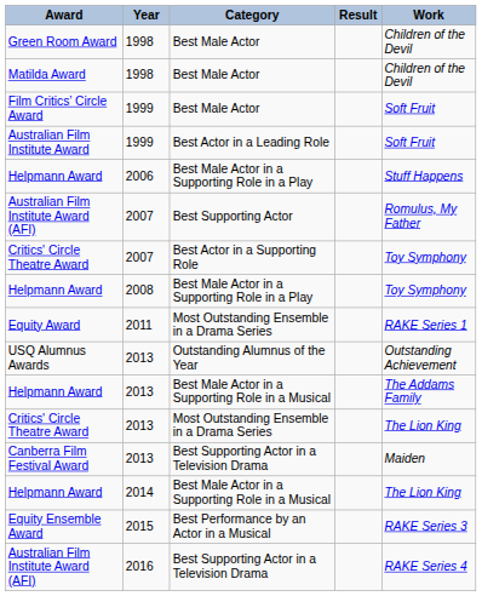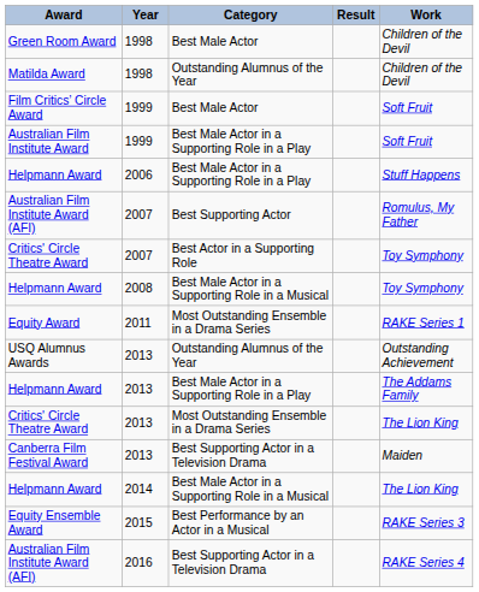 <table class="wikitable" style=" style="font-size:90%; width:75%">
 <tr bgcolor="#B0C4DE" align="center">
 <th style="background:#B0C4DE; width:25%;">Award</th>
 <th style="background:#B0C4DE; width:10%;">Year</th>
 <th style="background:#B0C4DE; width:35%;">Category</th>
 <th style="background:#B0C4DE; width:10%;">Result</th>
 <th style="background:#B0C4DE; width:20%;">Work</th>
 </tr>
 <tr>
 <td><a href='#'>Green Room Award</a></td>
 <td>1998</td>
 <td>Best Male Actor</td>
 <td></td>
 <td><em>Children of the Devil</em></td>
 </tr>
 <tr>
 <td><a href='#'>Matilda Award</a></td>
 <td>1998</td>
-<td>Best Male Actor</td>
+<td>Outstanding Alumnus of the Year</td>
 <td></td>
 <td><em>Children of the Devil</em></td>
 </tr>
 <tr>
 <td><a href='#'>Film Critics’ Circle Award</a></td>
 <td>1999</td>
 <td>Best Male Actor</td>
 <td></td>
 <td><em><a href='#'>Soft Fruit</a></em></td>
 </tr>
 <tr>
 <td><a href='#'>Australian Film Institute Award</a></td>
 <td>1999</td>
-<td>Best Actor in a Leading Role</td>
+<td>Best Male Actor in a Supporting Role in a Play</td>
 <td></td>
 <td><em><a href='#'>Soft Fruit</a></em></td>
 </tr>
 <tr>
 <td><a href='#'>Helpmann Award</a></td>
 <td>2006</td>
 <td>Best Male Actor in a Supporting Role in a Play</td>
 <td></td>
 <td><em><a href='#'>Stuff Happens</a></em></td>
 </tr>
 <tr>
 <td><a href='#'>Australian Film Institute Award (AFI)</a></td>
 <td>2007</td>
 <td>Best Supporting Actor</td>
 <td></td>
 <td><em><a href='#'>Romulus, My Father</a></em></td>
 </tr>
 <tr>
 <td><a href='#'>Critics' Circle Theatre Award</a></td>
 <td>2007</td>
 <td>Best Actor in a Supporting Role</td>
 <td></td>
 <td><em><a href='#'>Toy Symphony</a></em></td>
 </tr>
 <tr>
 <td><a href='#'>Helpmann Award</a></td>
 <td>2008</td>
-<td>Best Male Actor in a Supporting Role in a Play</td>
+<td>Best Male Actor in a Supporting Role in a Musical</td>
 <td></td>
 <td><em><a href='#'>Toy Symphony</a></em></td>
 </tr>
 <tr>
 <td><a href='#'>Equity Award</a></td>
 <td>2011</td>
 <td>Most Outstanding Ensemble in a Drama Series</td>
 <td></td>
 <td><em><a href='#'>RAKE Series 1</a></em></td>
 </tr>
 <tr>
 <td>USQ Alumnus Awards</td>
 <td>2013</td>
 <td>Outstanding Alumnus of the Year</td>
 <td></td>
 <td><em>Outstanding Achievement</em></td>
 </tr>
 <tr>
 <td><a href='#'>Helpmann Award</a></td>
 <td>2013</td>
-<td>Best Male Actor in a Supporting Role in a Musical</td>
+<td>Best Male Actor in a Supporting Role in a Play</td>
 <td></td>
 <td><em><a href='#'>The Addams Family</a></em></td>
 </tr>
 <tr>
 <td><a href='#'>Critics' Circle Theatre Award</a></td>
 <td>2013</td>
 <td>Most Outstanding Ensemble in a Drama Series</td>
 <td></td>
 <td><em><a href='#'>The Lion King</a></em></td>
 </tr>
 <tr>
 <td><a href='#'>Canberra Film Festival Award</a></td>
 <td>2013</td>
 <td>Best Supporting Actor in a Television Drama</td>
 <td></td>
 <td><em>Maiden</em></td>
 </tr>
 <tr>
 <td><a href='#'>Helpmann Award</a></td>
 <td>2014</td>
 <td>Best Male Actor in a Supporting Role in a Musical</td>
 <td></td>
 <td><em><a href='#'>The Lion King</a></em></td>
 </tr>
 <tr>
 <td><a href='#'>Equity Ensemble Award</a></td>
 <td>2015</td>
 <td>Best Performance by an Actor in a Musical</td>
 <td></td>
 <td><em><a href='#'>RAKE Series 3</a></em></td>
 </tr>
 <tr>
 <td><a href='#'>Australian Film Institute Award (AFI)</a></td>
 <td>2016</td>
 <td>Best Supporting Actor in a Television Drama</td>
 <td></td>
 <td><em><a href='#'>RAKE Series 4</a></em></td>
 </tr>
 </table>
